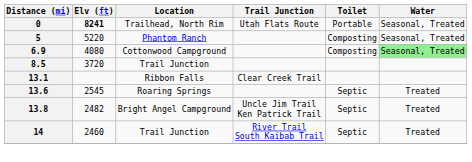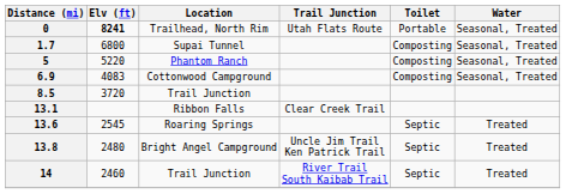 <table class="wikitable" style="text-align:center">
 <tr>
 <th>Distance (<a href='#'>mi</a>)</th>
 <th>Elv (<a href='#'>ft</a>)</th>
 <th>Location</th>
 <th>Trail Junction</th>
 <th>Toilet</th>
 <th>Water</th>
 </tr>
 <tr>
 <th>0</th>
 <td><strong>8241</strong></td>
 <td>Trailhead, North Rim</td>
 <td>Utah Flats Route</td>
 <td>Portable</td>
 <td>Seasonal, Treated</td>
 </tr>
 <tr>
+<th>1.7</th>
+<td>6800</td>
+<td>Supai Tunnel</td>
+<td></td>
+<td>Composting</td>
+<td>Seasonal, Treated</td>
+</tr>
+<tr>
 <th>5</th>
 <td>5220</td>
 <td><a href='#'>Phantom Ranch</a></td>
 <td></td>
 <td>Composting</td>
 <td>Seasonal, Treated</td>
 </tr>
 <tr>
 <th>6.9</th>
-<td>4080</td>
+<td>4083</td>
 <td>Cottonwood Campground</td>
 <td></td>
 <td>Composting</td>
-<td style="background: lightgreen;">Seasonal, Treated</td>
+<td>Seasonal, Treated</td>
 </tr>
 <tr>
 <th>8.5</th>
 <td>3720</td>
 <td>Trail Junction</td>
 <td></td>
 <td></td>
 <td></td>
 </tr>
 <tr>
 <th>13.1</th>
 <td></td>
 <td>Ribbon Falls</td>
 <td>Clear Creek Trail</td>
 <td></td>
 <td></td>
 </tr>
 <tr>
 <th>13.6</th>
 <td>2545</td>
 <td>Roaring Springs</td>
 <td></td>
 <td>Septic</td>
 <td>Treated</td>
 </tr>
 <tr>
 <th>13.8</th>
-<td>2482</td>
+<td>2480</td>
 <td>Bright Angel Campground</td>
 <td>Uncle Jim Trail<br>Ken Patrick Trail</td>
 <td>Septic</td>
 <td>Treated</td>
 </tr>
 <tr>
 <th>14</th>
 <td>2460</td>
 <td>Trail Junction</td>
 <td><a href='#'>River Trail</a><br><a href='#'>South Kaibab Trail</a></td>
 <td>Septic</td>
 <td>Treated</td>
 </tr>
 <tr>
 </tr>
 </table>
